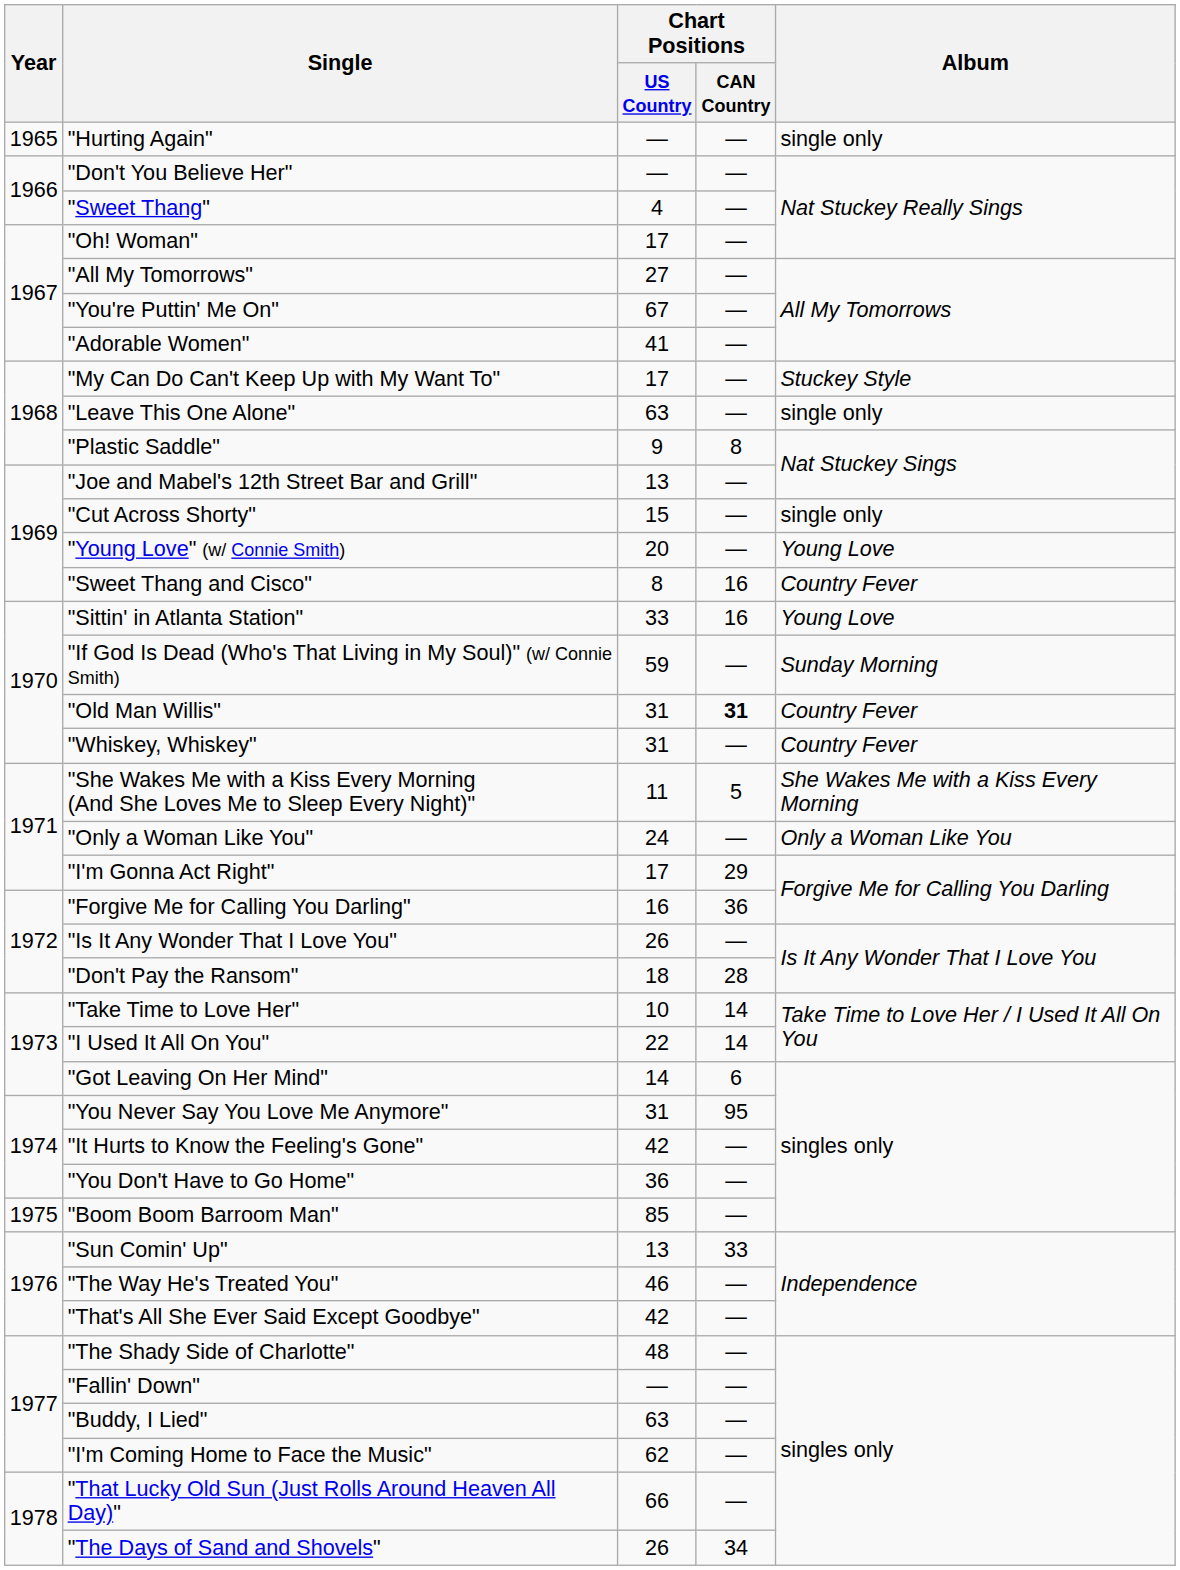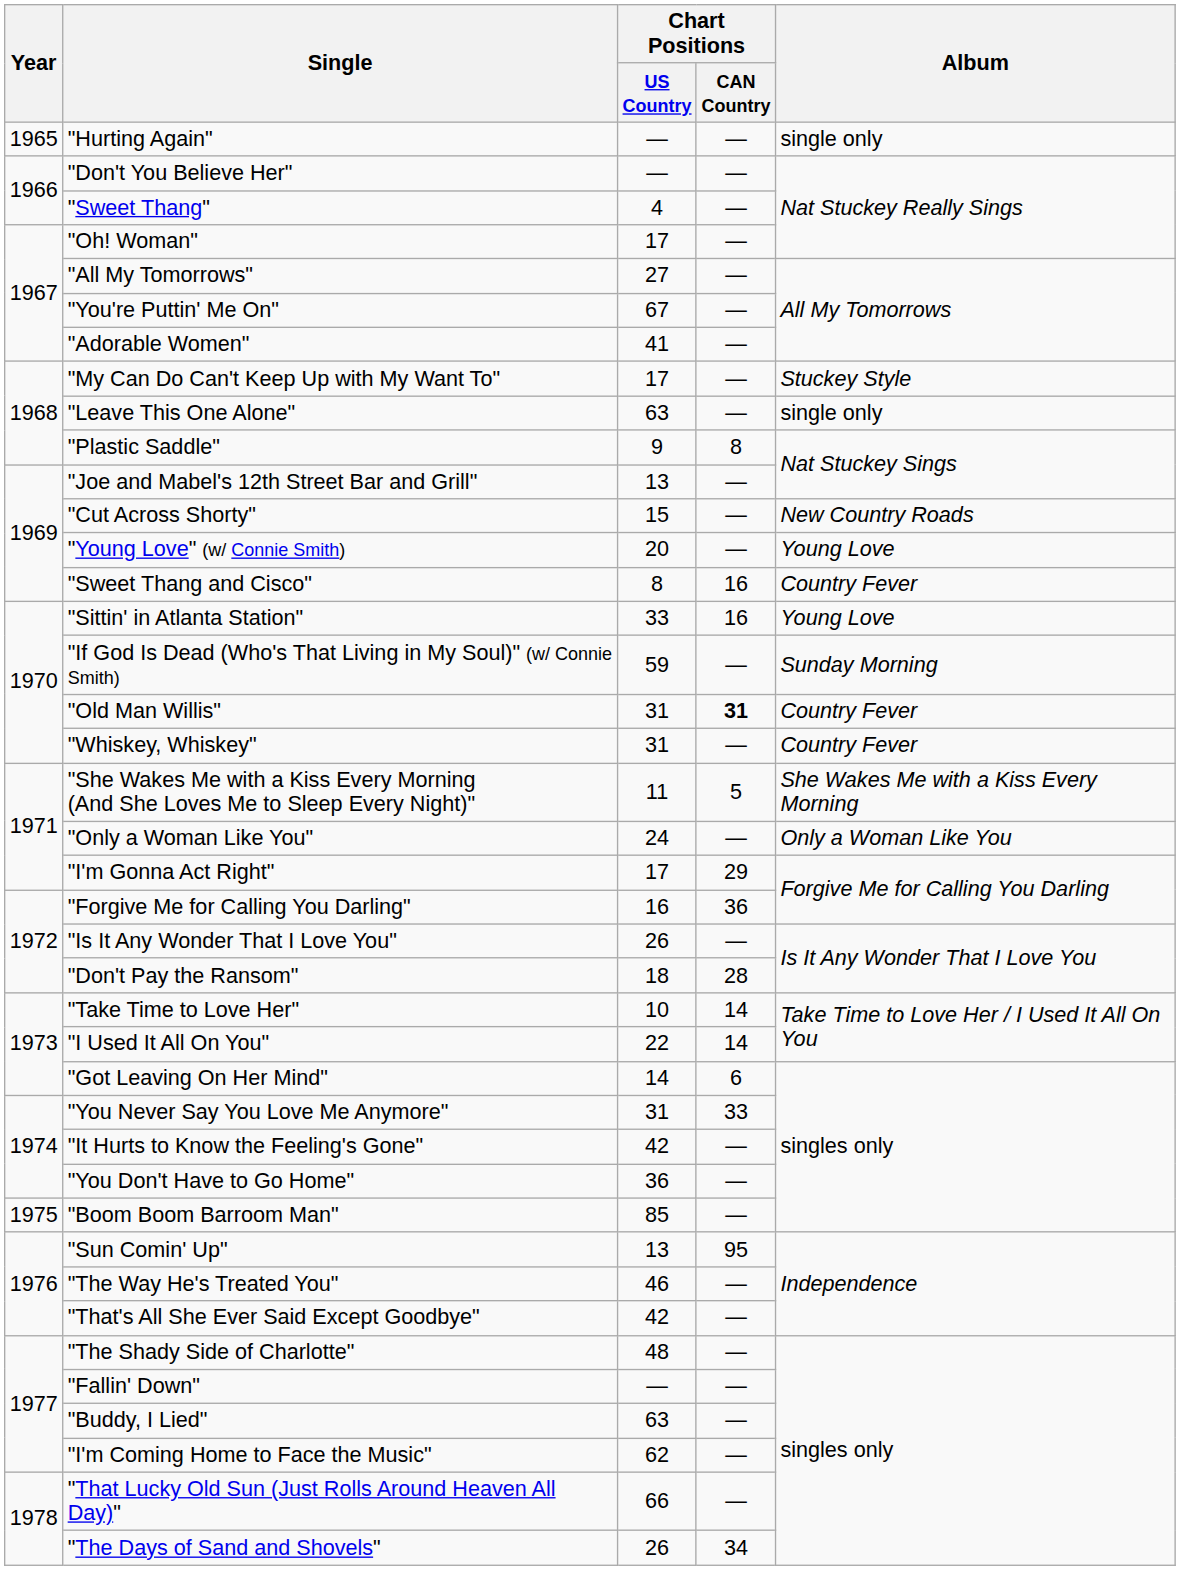 <table class="wikitable">
 <tr>
 <th rowspan="2">Year</th>
 <th rowspan="2">Single</th>
 <th colspan="2">Chart Positions</th>
 <th rowspan="2">Album</th>
 </tr>
 <tr>
 <th width="50"><small><a href='#'>US Country</a></small></th>
 <th width="50"><small>CAN Country</small></th>
 </tr>
 <tr>
 <td>1965</td>
 <td>"Hurting Again"</td>
 <td align="center">—</td>
 <td align="center">—</td>
 <td>single only</td>
 </tr>
 <tr>
 <td rowspan="2">1966</td>
 <td>"Don't You Believe Her"</td>
 <td align="center">—</td>
 <td align="center">—</td>
 <td rowspan="3"><em>Nat Stuckey Really Sings</em></td>
 </tr>
 <tr>
 <td>"<a href='#'>Sweet Thang</a>"</td>
 <td align="center">4</td>
 <td align="center">—</td>
 </tr>
 <tr>
 <td rowspan="4">1967</td>
 <td>"Oh! Woman"</td>
 <td align="center">17</td>
 <td align="center">—</td>
 </tr>
 <tr>
 <td>"All My Tomorrows"</td>
 <td align="center">27</td>
 <td align="center">—</td>
 <td rowspan="3"><em>All My Tomorrows</em></td>
 </tr>
 <tr>
 <td>"You're Puttin' Me On"</td>
 <td align="center">67</td>
 <td align="center">—</td>
 </tr>
 <tr>
 <td>"Adorable Women"</td>
 <td align="center">41</td>
 <td align="center">—</td>
 </tr>
 <tr>
 <td rowspan="3">1968</td>
 <td>"My Can Do Can't Keep Up with My Want To"</td>
 <td align="center">17</td>
 <td align="center">—</td>
 <td><em>Stuckey Style</em></td>
 </tr>
 <tr>
 <td>"Leave This One Alone"</td>
 <td align="center">63</td>
 <td align="center">—</td>
 <td>single only</td>
 </tr>
 <tr>
 <td>"Plastic Saddle"</td>
 <td align="center">9</td>
 <td align="center">8</td>
 <td rowspan="2"><em>Nat Stuckey Sings</em></td>
 </tr>
 <tr>
 <td rowspan="4">1969</td>
 <td>"Joe and Mabel's 12th Street Bar and Grill"</td>
 <td align="center">13</td>
 <td align="center">—</td>
 </tr>
 <tr>
 <td>"Cut Across Shorty"</td>
 <td align="center">15</td>
 <td align="center">—</td>
-<td>single only</td>
+<td><em>New Country Roads</em></td>
 </tr>
 <tr>
 <td>"<a href='#'>Young Love</a>" <small>(w/ <a href='#'>Connie Smith</a>)</small></td>
 <td align="center">20</td>
 <td align="center">—</td>
 <td><em>Young Love</em></td>
 </tr>
 <tr>
 <td>"Sweet Thang and Cisco"</td>
 <td align="center">8</td>
 <td align="center">16</td>
 <td><em>Country Fever</em></td>
 </tr>
 <tr>
 <td rowspan="4">1970</td>
 <td>"Sittin' in Atlanta Station"</td>
 <td align="center">33</td>
 <td align="center">16</td>
 <td><em>Young Love</em></td>
 </tr>
 <tr>
 <td>"If God Is Dead (Who's That Living in My Soul)" <small>(w/ Connie Smith)</small></td>
 <td align="center">59</td>
 <td align="center">—</td>
 <td><em>Sunday Morning</em></td>
 </tr>
 <tr>
 <td>"Old Man Willis"</td>
 <td align="center">31</td>
 <td align="center"><strong>31</strong></td>
 <td><em>Country Fever</em></td>
 </tr>
 <tr>
 <td>"Whiskey, Whiskey"</td>
 <td align="center">31</td>
 <td align="center">—</td>
 <td><em>Country Fever</em></td>
 </tr>
 <tr>
 <td rowspan="3">1971</td>
 <td>"She Wakes Me with a Kiss Every Morning<br>(And She Loves Me to Sleep Every Night)"</td>
 <td align="center">11</td>
 <td align="center">5</td>
 <td><em>She Wakes Me with a Kiss Every Morning</em></td>
 </tr>
 <tr>
 <td>"Only a Woman Like You"</td>
 <td align="center">24</td>
 <td align="center">—</td>
 <td><em>Only a Woman Like You</em></td>
 </tr>
 <tr>
 <td>"I'm Gonna Act Right"</td>
 <td align="center">17</td>
 <td align="center">29</td>
 <td rowspan="2"><em>Forgive Me for Calling You Darling</em></td>
 </tr>
 <tr>
 <td rowspan="3">1972</td>
 <td>"Forgive Me for Calling You Darling"</td>
 <td align="center">16</td>
 <td align="center">36</td>
 </tr>
 <tr>
 <td>"Is It Any Wonder That I Love You"</td>
 <td align="center">26</td>
 <td align="center">—</td>
 <td rowspan="2"><em>Is It Any Wonder That I Love You</em></td>
 </tr>
 <tr>
 <td>"Don't Pay the Ransom"</td>
 <td align="center">18</td>
 <td align="center">28</td>
 </tr>
 <tr>
 <td rowspan="3">1973</td>
 <td>"Take Time to Love Her"</td>
 <td align="center">10</td>
 <td align="center">14</td>
 <td rowspan="2"><em>Take Time to Love Her / I Used It All On You</em></td>
 </tr>
 <tr>
 <td>"I Used It All On You"</td>
 <td align="center">22</td>
 <td align="center">14</td>
 </tr>
 <tr>
 <td>"Got Leaving On Her Mind"</td>
 <td align="center">14</td>
 <td align="center">6</td>
 <td rowspan="5">singles only</td>
 </tr>
 <tr>
 <td rowspan="3">1974</td>
 <td>"You Never Say You Love Me Anymore"</td>
 <td align="center">31</td>
-<td align="center">95</td>
+<td align="center">33</td>
 </tr>
 <tr>
 <td>"It Hurts to Know the Feeling's Gone"</td>
 <td align="center">42</td>
 <td align="center">—</td>
 </tr>
 <tr>
 <td>"You Don't Have to Go Home"</td>
 <td align="center">36</td>
 <td align="center">—</td>
 </tr>
 <tr>
 <td>1975</td>
 <td>"Boom Boom Barroom Man"</td>
 <td align="center">85</td>
 <td align="center">—</td>
 </tr>
 <tr>
 <td rowspan="3">1976</td>
 <td>"Sun Comin' Up"</td>
 <td align="center">13</td>
-<td align="center">33</td>
+<td align="center">95</td>
 <td rowspan="3"><em>Independence</em></td>
 </tr>
 <tr>
 <td>"The Way He's Treated You"</td>
 <td align="center">46</td>
 <td align="center">—</td>
 </tr>
 <tr>
 <td>"That's All She Ever Said Except Goodbye"</td>
 <td align="center">42</td>
 <td align="center">—</td>
 </tr>
 <tr>
 <td rowspan="4">1977</td>
 <td>"The Shady Side of Charlotte"</td>
 <td align="center">48</td>
 <td align="center">—</td>
 <td rowspan="6">singles only</td>
 </tr>
 <tr>
 <td>"Fallin' Down"</td>
 <td align="center">—</td>
 <td align="center">—</td>
 </tr>
 <tr>
 <td>"Buddy, I Lied"</td>
 <td align="center">63</td>
 <td align="center">—</td>
 </tr>
 <tr>
 <td>"I'm Coming Home to Face the Music"</td>
 <td align="center">62</td>
 <td align="center">—</td>
 </tr>
 <tr>
 <td rowspan="2">1978</td>
 <td>"<a href='#'>That Lucky Old Sun (Just Rolls Around Heaven All Day)</a>"</td>
 <td align="center">66</td>
 <td align="center">—</td>
 </tr>
 <tr>
 <td>"<a href='#'>The Days of Sand and Shovels</a>"</td>
 <td align="center">26</td>
 <td align="center">34</td>
 </tr>
 </table>
